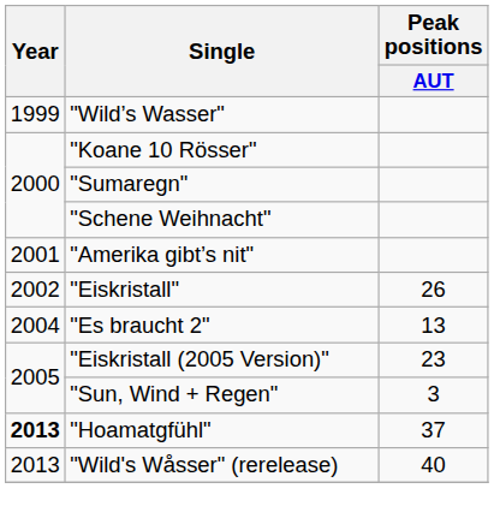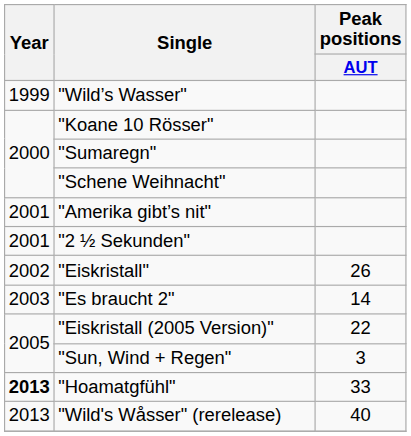 <table class="wikitable">
 <tr>
 <th align="center" rowspan="2" width="10">Year</th>
 <th align="center" rowspan="2" width="220">Single</th>
 <th align="center" colspan="1" width="20">Peak positions</th>
 </tr>
 <tr>
 <th scope="col" style="width:3em;font-size:90%;"><a href='#'>AUT</a><br></th>
 </tr>
 <tr>
 <td style="text-align:center;">1999</td>
 <td>"Wild’s Wasser"</td>
 <td style="text-align:center;"></td>
 </tr>
 <tr>
 <td style="text-align:center;" rowspan=3>2000</td>
 <td>"Koane 10 Rösser"</td>
 <td style="text-align:center;"></td>
 </tr>
 <tr>
 <td>"Sumaregn"</td>
 <td style="text-align:center;"></td>
 </tr>
 <tr>
 <td>"Schene Weihnacht"</td>
 <td style="text-align:center;"></td>
 </tr>
 <tr>
 <td style="text-align:center;">2001</td>
 <td>"Amerika gibt’s nit"</td>
 <td style="text-align:center;"></td>
 </tr>
 <tr>
+<td style="text-align:center;">2001</td>
+<td>"2 ½ Sekunden"</td>
+<td style="text-align:center;"></td>
+</tr>
+<tr>
 <td style="text-align:center;">2002</td>
 <td>"Eiskristall"</td>
 <td style="text-align:center;">26</td>
 </tr>
 <tr>
-<td style="text-align:center;">2004</td>
+<td style="text-align:center;">2003</td>
 <td>"Es braucht 2"</td>
-<td style="text-align:center;">13</td>
+<td style="text-align:center;">14</td>
 </tr>
 <tr>
 <td style="text-align:center;" rowspan=2>2005</td>
 <td>"Eiskristall (2005 Version)"</td>
-<td style="text-align:center;">23</td>
+<td style="text-align:center;">22</td>
 </tr>
 <tr>
 <td>"Sun, Wind + Regen"</td>
 <td style="text-align:center;">3</td>
 </tr>
 <tr>
 <td style="text-align:center;" rowspan=1><strong>2013</strong></td>
 <td>"Hoamatgfühl"</td>
-<td style="text-align:center;">37</td>
+<td style="text-align:center;">33</td>
 </tr>
 <tr>
 <td style="text-align:center;" rowspan=1>2013</td>
 <td>"Wild's Wåsser" (rerelease)</td>
 <td style="text-align:center;">40</td>
 </tr>
 <tr>
 </tr>
 </table>
